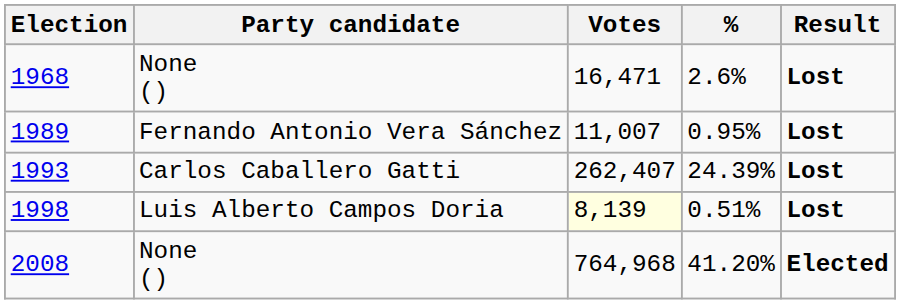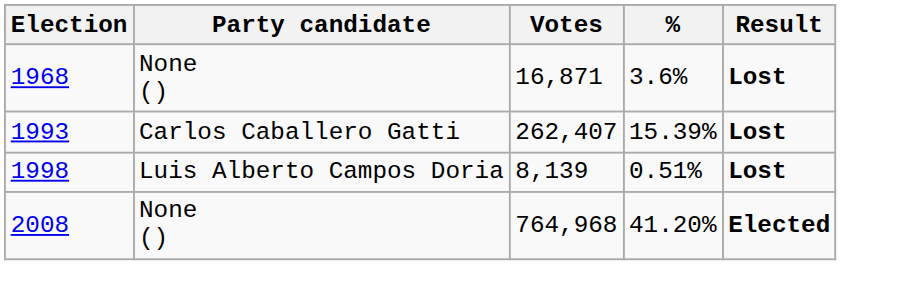 <table class="wikitable">
 <tr>
 <th><strong>Election</strong></th>
 <th>Party candidate</th>
 <th><strong>Votes</strong></th>
 <th><strong>%</strong></th>
 <th>Result</th>
 </tr>
 <tr>
 <td><a href='#'>1968</a></td>
 <td>None<br>()</td>
-<td>16,471</td>
-<td>2.6%</td>
-<td><strong>Lost</strong> </td>
-</tr>
-<tr>
-<td><a href='#'>1989</a></td>
-<td>Fernando Antonio Vera Sánchez</td>
-<td>11,007</td>
-<td>0.95%</td>
+<td>16,871</td>
+<td>3.6%</td>
 <td><strong>Lost</strong> </td>
 </tr>
 <tr>
 <td><a href='#'>1993</a></td>
 <td>Carlos Caballero Gatti</td>
 <td>262,407</td>
-<td>24.39%</td>
+<td>15.39%</td>
 <td><strong>Lost</strong> </td>
 </tr>
 <tr>
 <td><a href='#'>1998</a></td>
 <td>Luis Alberto Campos Doria</td>
-<td style="background: lightyellow;">8,139</td>
+<td>8,139</td>
 <td>0.51%</td>
 <td><strong>Lost</strong> </td>
 </tr>
 <tr>
 <td><a href='#'>2008</a></td>
 <td>None<br>()</td>
 <td>764,968</td>
 <td>41.20%</td>
 <td><strong>Elected</strong> </td>
 </tr>
 </table>
